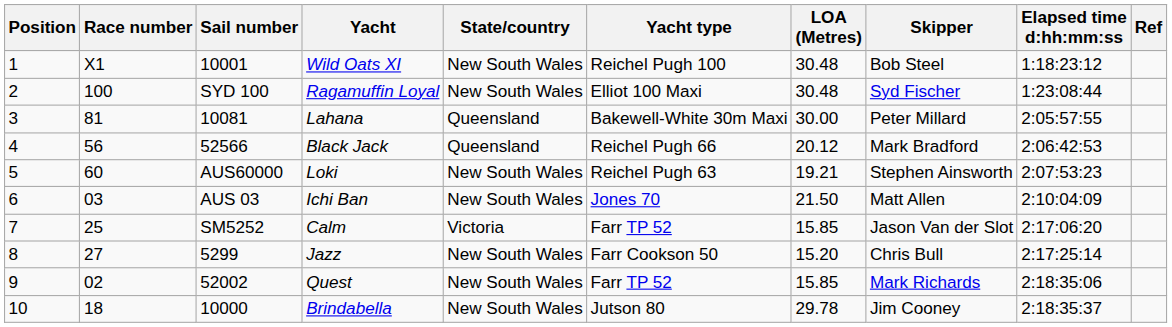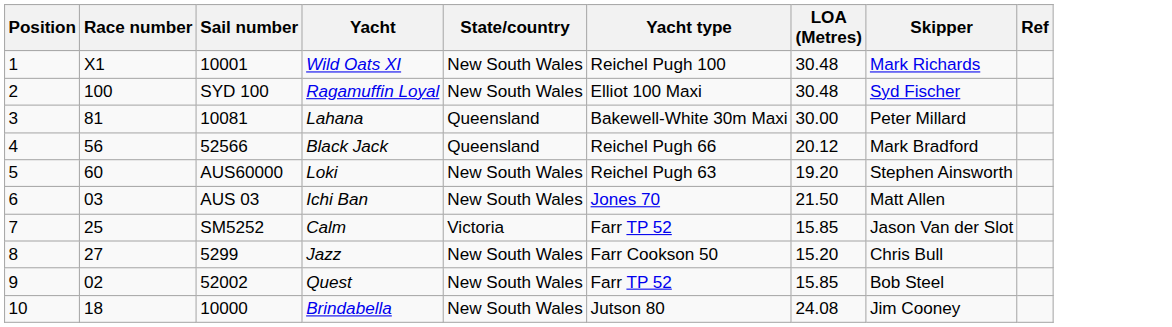 <table class="wikitable">
 <tr>
 <th>Position</th>
 <th>Race number</th>
 <th>Sail number</th>
 <th>Yacht</th>
 <th>State/country</th>
 <th>Yacht type</th>
 <th>LOA <br>(Metres)</th>
 <th>Skipper</th>
-<th>Elapsed time <br>d:hh:mm:ss</th>
 <th>Ref</th>
 </tr>
 <tr>
 <td>1</td>
 <td>X1</td>
 <td>10001</td>
 <td><em><a href='#'>Wild Oats XI</a></em></td>
 <td> New South Wales</td>
 <td>Reichel Pugh 100</td>
 <td>30.48</td>
-<td>Bob Steel</td>
-<td>1:18:23:12</td>
+<td><a href='#'>Mark Richards</a></td>
 <td></td>
 </tr>
 <tr>
 <td>2</td>
 <td>100</td>
 <td>SYD 100</td>
 <td><em><a href='#'>Ragamuffin Loyal</a></em></td>
 <td> New South Wales</td>
 <td>Elliot 100 Maxi</td>
 <td>30.48</td>
 <td><a href='#'>Syd Fischer</a></td>
-<td>1:23:08:44</td>
 <td></td>
 </tr>
 <tr>
 <td>3</td>
 <td>81</td>
 <td>10081</td>
 <td><em>Lahana</em></td>
 <td> Queensland</td>
 <td>Bakewell-White 30m Maxi</td>
 <td>30.00</td>
 <td>Peter Millard</td>
-<td>2:05:57:55</td>
 <td></td>
 </tr>
 <tr>
 <td>4</td>
 <td>56</td>
 <td>52566</td>
 <td><em>Black Jack</em></td>
 <td> Queensland</td>
 <td>Reichel Pugh 66</td>
 <td>20.12</td>
 <td>Mark Bradford</td>
-<td>2:06:42:53</td>
 <td></td>
 </tr>
 <tr>
 <td>5</td>
 <td>60</td>
 <td>AUS60000</td>
 <td><em>Loki</em></td>
 <td> New South Wales</td>
 <td>Reichel Pugh 63</td>
-<td>19.21</td>
+<td>19.20</td>
 <td>Stephen Ainsworth</td>
-<td>2:07:53:23</td>
 <td></td>
 </tr>
 <tr>
 <td>6</td>
 <td>03</td>
 <td>AUS 03</td>
 <td><em>Ichi Ban</em></td>
 <td> New South Wales</td>
 <td><a href='#'>Jones 70</a></td>
 <td>21.50</td>
 <td>Matt Allen</td>
-<td>2:10:04:09</td>
 <td></td>
 </tr>
 <tr>
 <td>7</td>
 <td>25</td>
 <td>SM5252</td>
 <td><em>Calm</em></td>
 <td> Victoria</td>
 <td>Farr <a href='#'>TP 52</a></td>
 <td>15.85</td>
 <td>Jason Van der Slot</td>
-<td>2:17:06:20</td>
 <td></td>
 </tr>
 <tr>
 <td>8</td>
 <td>27</td>
 <td>5299</td>
 <td><em>Jazz</em></td>
 <td> New South Wales</td>
 <td>Farr Cookson 50</td>
 <td>15.20</td>
 <td>Chris Bull</td>
-<td>2:17:25:14</td>
 <td></td>
 </tr>
 <tr>
 <td>9</td>
 <td>02</td>
 <td>52002</td>
 <td><em>Quest</em></td>
 <td> New South Wales</td>
 <td>Farr <a href='#'>TP 52</a></td>
 <td>15.85</td>
-<td><a href='#'>Mark Richards</a></td>
-<td>2:18:35:06</td>
+<td>Bob Steel</td>
 <td></td>
 </tr>
 <tr>
 <td>10</td>
 <td>18</td>
 <td>10000</td>
 <td><em><a href='#'>Brindabella</a></em></td>
 <td> New South Wales</td>
 <td>Jutson 80</td>
-<td>29.78</td>
+<td>24.08</td>
 <td>Jim Cooney</td>
-<td>2:18:35:37</td>
 <td></td>
 </tr>
 </table>
